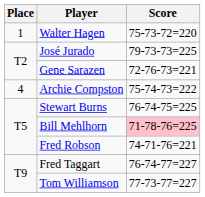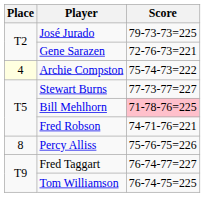 <table class=wikitable>
 <tr>
 <th>Place</th>
 <th>Player</th>
 <th>Score</th>
-</tr>
-<tr>
-<td align=center>1</td>
-<td> <a href='#'>Walter Hagen</a></td>
-<td>75-73-72=220</td>
 </tr>
 <tr>
 <td rowspan=2 align=center>T2</td>
 <td> <a href='#'>José Jurado</a></td>
 <td>79-73-73=225</td>
 </tr>
 <tr>
 <td> <a href='#'>Gene Sarazen</a></td>
 <td>72-76-73=221</td>
 </tr>
 <tr>
-<td align=center>4</td>
+<td align=center style="background: lightyellow;">4</td>
 <td> <a href='#'>Archie Compston</a></td>
 <td>75-74-73=222</td>
 </tr>
 <tr>
 <td rowspan=3 align=center>T5</td>
 <td> <a href='#'>Stewart Burns</a></td>
-<td>76-74-75=225</td>
+<td>77-73-77=227</td>
 </tr>
 <tr>
 <td> <a href='#'>Bill Mehlhorn</a></td>
 <td style="background: pink;">71-78-76=225</td>
 </tr>
 <tr>
 <td> <a href='#'>Fred Robson</a></td>
 <td>74-71-76=221</td>
 </tr>
 <tr>
+<td align=center>8</td>
+<td> <a href='#'>Percy Alliss</a></td>
+<td>75-76-75=226</td>
+</tr>
+<tr>
 <td rowspan=2 align=center>T9</td>
 <td> Fred Taggart</td>
 <td>76-74-77=227</td>
 </tr>
 <tr>
 <td> <a href='#'>Tom Williamson</a></td>
-<td>77-73-77=227</td>
+<td>76-74-75=225</td>
 </tr>
 </table>
